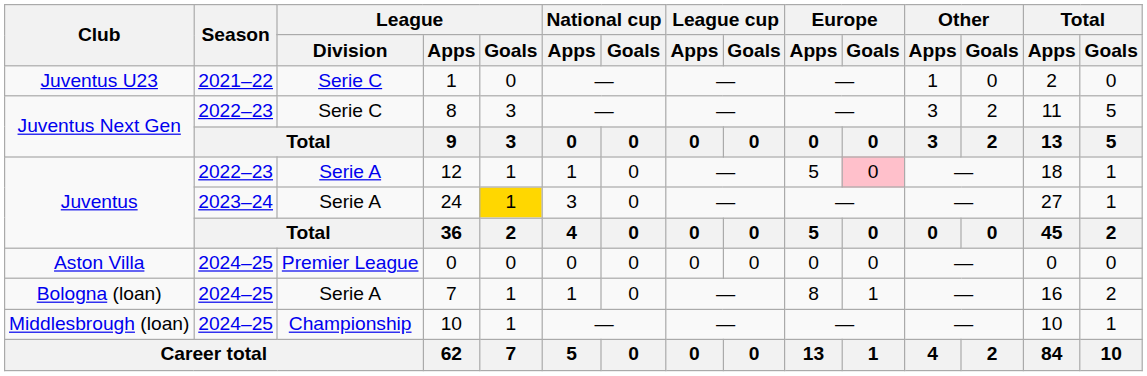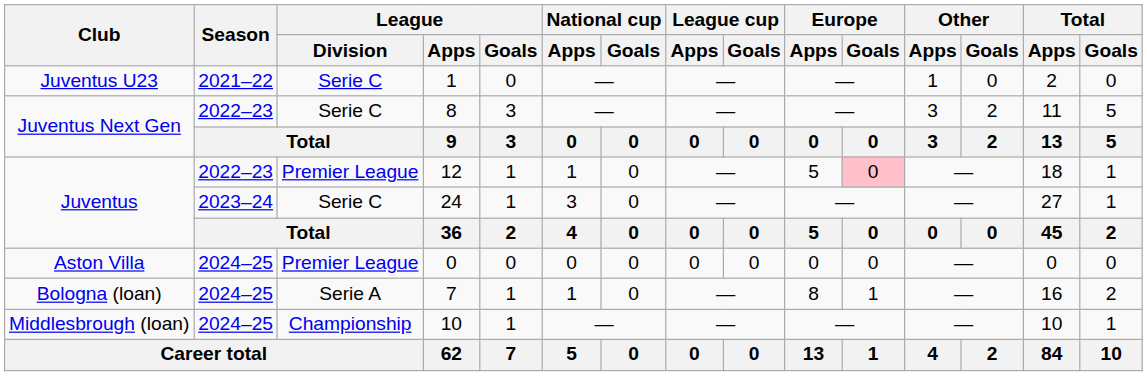 <table class="wikitable" style="text-align:center">
 <tr>
 <th rowspan="2">Club</th>
 <th rowspan="2">Season</th>
 <th colspan="3">League</th>
 <th colspan="2">National cup</th>
 <th colspan="2">League cup</th>
 <th colspan="2">Europe</th>
 <th colspan="2">Other</th>
 <th colspan="2">Total</th>
 </tr>
 <tr>
 <th>Division</th>
 <th>Apps</th>
 <th>Goals</th>
 <th>Apps</th>
 <th>Goals</th>
 <th>Apps</th>
 <th>Goals</th>
 <th>Apps</th>
 <th>Goals</th>
 <th>Apps</th>
 <th>Goals</th>
 <th>Apps</th>
 <th>Goals</th>
 </tr>
 <tr>
 <td><a href='#'>Juventus U23</a></td>
 <td><a href='#'>2021–22</a></td>
 <td><a href='#'>Serie C</a></td>
 <td>1</td>
 <td>0</td>
 <td colspan="2">—</td>
 <td colspan="2">—</td>
 <td colspan="2">—</td>
 <td>1</td>
 <td>0</td>
 <td>2</td>
 <td>0</td>
 </tr>
 <tr>
 <td rowspan="2"><a href='#'>Juventus Next Gen</a></td>
 <td><a href='#'>2022–23</a></td>
 <td>Serie C</td>
 <td>8</td>
 <td>3</td>
 <td colspan="2">—</td>
 <td colspan="2">—</td>
 <td colspan="2">—</td>
 <td>3</td>
 <td>2</td>
 <td>11</td>
 <td>5</td>
 </tr>
 <tr>
 <th colspan="2">Total</th>
 <th>9</th>
 <th>3</th>
 <th>0</th>
 <th>0</th>
 <th>0</th>
 <th>0</th>
 <th>0</th>
 <th>0</th>
 <th>3</th>
 <th>2</th>
 <th>13</th>
 <th>5</th>
 </tr>
 <tr>
 <td rowspan="3"><a href='#'>Juventus</a></td>
 <td><a href='#'>2022–23</a></td>
-<td><a href='#'>Serie A</a></td>
+<td><a href='#'>Premier League</a></td>
 <td>12</td>
 <td>1</td>
 <td>1</td>
 <td>0</td>
 <td colspan="2">—</td>
 <td>5</td>
 <td style="background: pink;">0</td>
 <td colspan="2">—</td>
 <td>18</td>
 <td>1</td>
 </tr>
 <tr>
 <td><a href='#'>2023–24</a></td>
-<td>Serie A</td>
+<td>Serie C</td>
 <td>24</td>
-<td style="background: gold;">1</td>
+<td>1</td>
 <td>3</td>
 <td>0</td>
 <td colspan="2">—</td>
 <td colspan="2">—</td>
 <td colspan="2">—</td>
 <td>27</td>
 <td>1</td>
 </tr>
 <tr>
 <th colspan="2">Total</th>
 <th>36</th>
 <th>2</th>
 <th>4</th>
 <th>0</th>
 <th>0</th>
 <th>0</th>
 <th>5</th>
 <th>0</th>
 <th>0</th>
 <th>0</th>
 <th>45</th>
 <th>2</th>
 </tr>
 <tr>
 <td><a href='#'>Aston Villa</a></td>
 <td><a href='#'>2024–25</a></td>
 <td><a href='#'>Premier League</a></td>
 <td>0</td>
 <td>0</td>
 <td>0</td>
 <td>0</td>
 <td>0</td>
 <td>0</td>
 <td>0</td>
 <td>0</td>
 <td colspan="2">—</td>
 <td>0</td>
 <td>0</td>
 </tr>
 <tr>
 <td><a href='#'>Bologna</a> (loan)</td>
 <td><a href='#'>2024–25</a></td>
 <td>Serie A</td>
 <td>7</td>
 <td>1</td>
 <td>1</td>
 <td>0</td>
 <td colspan="2">—</td>
 <td>8</td>
 <td>1</td>
 <td colspan="2">—</td>
 <td>16</td>
 <td>2</td>
 </tr>
 <tr>
 <td><a href='#'>Middlesbrough</a> (loan)</td>
 <td><a href='#'>2024–25</a></td>
 <td><a href='#'>Championship</a></td>
 <td>10</td>
 <td>1</td>
 <td colspan="2">—</td>
 <td colspan="2">—</td>
 <td colspan="2">—</td>
 <td colspan="2">—</td>
 <td>10</td>
 <td>1</td>
 </tr>
 <tr>
 <th colspan="3">Career total</th>
 <th>62</th>
 <th>7</th>
 <th>5</th>
 <th>0</th>
 <th>0</th>
 <th>0</th>
 <th>13</th>
 <th>1</th>
 <th>4</th>
 <th>2</th>
 <th>84</th>
 <th>10</th>
 </tr>
 </table>
